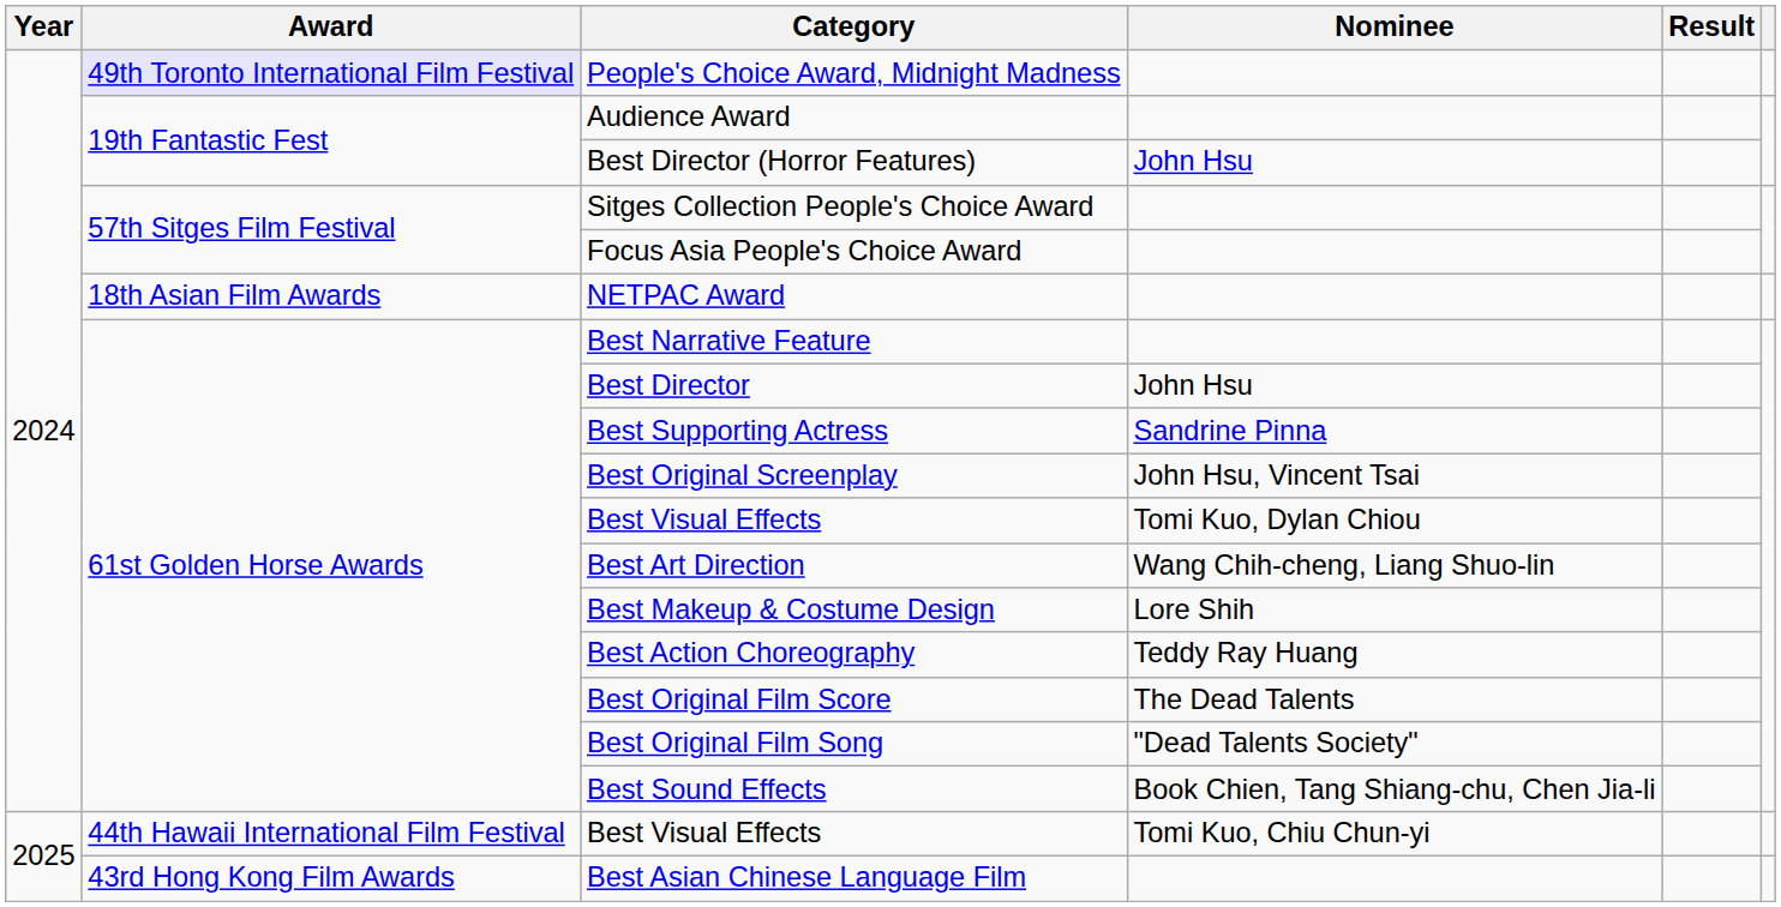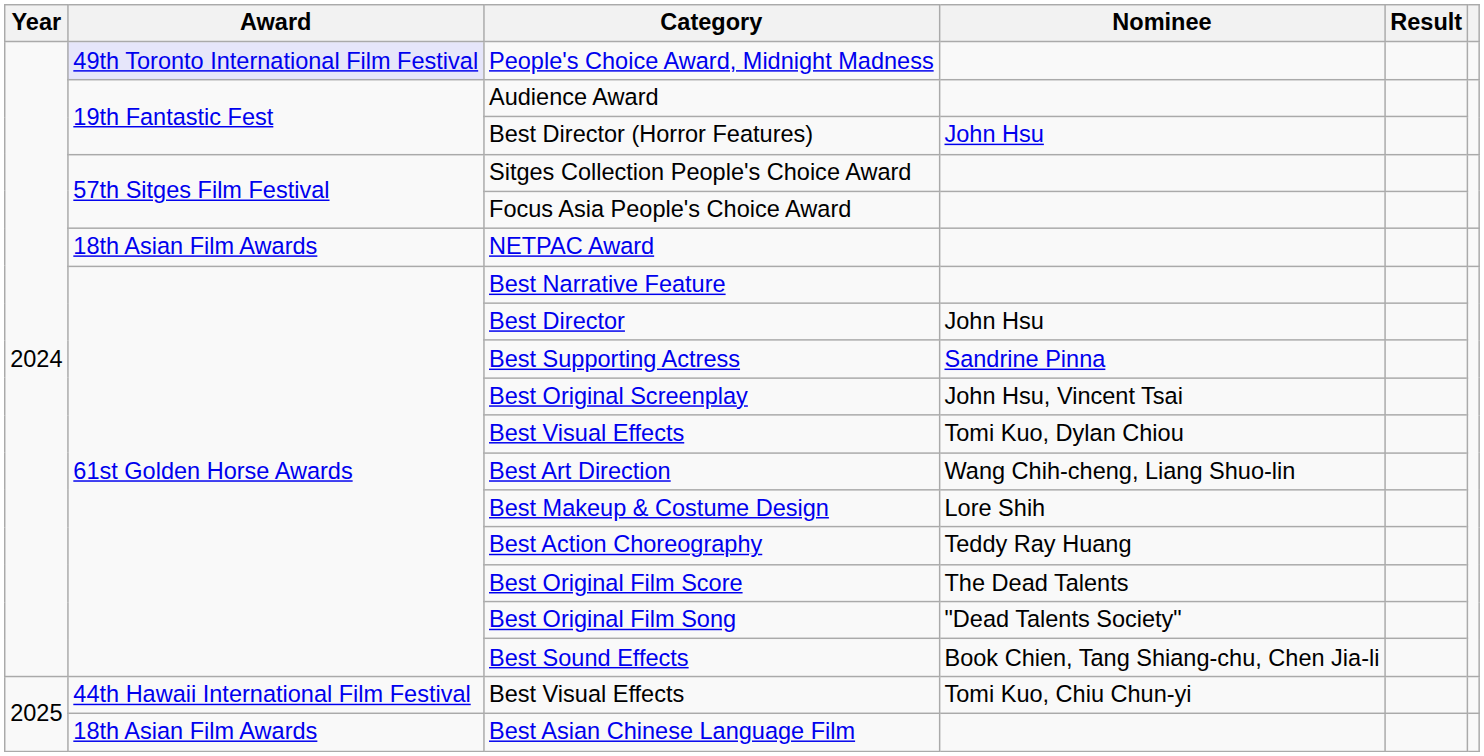 <table class="wikitable plainrowheaders">
 <tr>
 <th>Year</th>
 <th>Award</th>
 <th>Category</th>
 <th>Nominee</th>
 <th>Result</th>
 <th></th>
 </tr>
 <tr>
 <td rowspan="17">2024</td>
 <td style="background: lavender;"><a href='#'>49th Toronto International Film Festival</a></td>
 <td><a href='#'>People's Choice Award, Midnight Madness</a></td>
 <td></td>
 <td></td>
 <td></td>
 </tr>
 <tr>
 <td rowspan="2"><a href='#'>19th Fantastic Fest</a></td>
 <td>Audience Award</td>
 <td></td>
 <td></td>
 <td rowspan="2"></td>
 </tr>
 <tr>
 <td>Best Director (Horror Features)</td>
 <td><a href='#'>John Hsu</a></td>
 <td></td>
 </tr>
 <tr>
 <td rowspan="2"><a href='#'>57th Sitges Film Festival</a></td>
 <td>Sitges Collection People's Choice Award</td>
 <td></td>
 <td></td>
 <td rowspan="2"></td>
 </tr>
 <tr>
 <td>Focus Asia People's Choice Award</td>
 <td></td>
 <td></td>
 </tr>
 <tr>
 <td><a href='#'>18th Asian Film Awards</a></td>
 <td><a href='#'>NETPAC Award</a></td>
 <td></td>
 <td></td>
 <td></td>
 </tr>
 <tr>
 <td rowspan="11"><a href='#'>61st Golden Horse Awards</a></td>
 <td><a href='#'>Best Narrative Feature</a></td>
 <td></td>
 <td></td>
 <td rowspan="11"></td>
 </tr>
 <tr>
 <td><a href='#'>Best Director</a></td>
 <td>John Hsu</td>
 <td></td>
 </tr>
 <tr>
 <td><a href='#'>Best Supporting Actress</a></td>
 <td><a href='#'>Sandrine Pinna</a></td>
 <td></td>
 </tr>
 <tr>
 <td><a href='#'>Best Original Screenplay</a></td>
 <td>John Hsu, Vincent Tsai</td>
 <td></td>
 </tr>
 <tr>
 <td><a href='#'>Best Visual Effects</a></td>
 <td>Tomi Kuo, Dylan Chiou</td>
 <td></td>
 </tr>
 <tr>
 <td><a href='#'>Best Art Direction</a></td>
 <td>Wang Chih-cheng, Liang Shuo-lin</td>
 <td></td>
 </tr>
 <tr>
 <td><a href='#'>Best Makeup & Costume Design</a></td>
 <td>Lore Shih</td>
 <td></td>
 </tr>
 <tr>
 <td><a href='#'>Best Action Choreography</a></td>
 <td>Teddy Ray Huang</td>
 <td></td>
 </tr>
 <tr>
 <td><a href='#'>Best Original Film Score</a></td>
 <td>The Dead Talents</td>
 <td></td>
 </tr>
 <tr>
 <td><a href='#'>Best Original Film Song</a></td>
 <td>"Dead Talents Society"</td>
 <td></td>
 </tr>
 <tr>
 <td><a href='#'>Best Sound Effects</a></td>
 <td>Book Chien, Tang Shiang-chu, Chen Jia-li</td>
 <td></td>
 </tr>
 <tr>
 <td rowspan="2">2025</td>
 <td><a href='#'>44th Hawaii International Film Festival</a></td>
 <td>Best Visual Effects</td>
 <td>Tomi Kuo, Chiu Chun-yi</td>
 <td></td>
 <td></td>
 </tr>
 <tr>
-<td><a href='#'>43rd Hong Kong Film Awards</a></td>
+<td><a href='#'>18th Asian Film Awards</a></td>
 <td><a href='#'>Best Asian Chinese Language Film</a></td>
 <td></td>
 <td></td>
 <td></td>
 </tr>
 </table>
